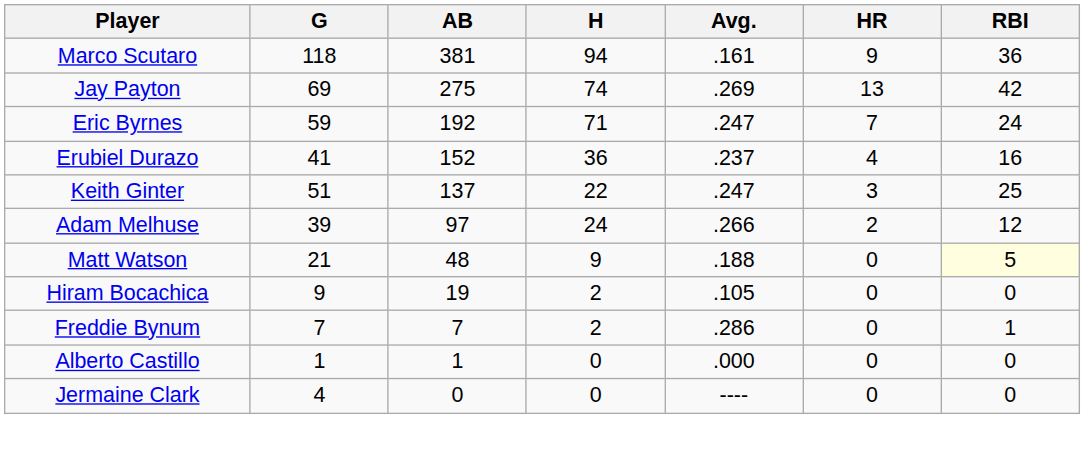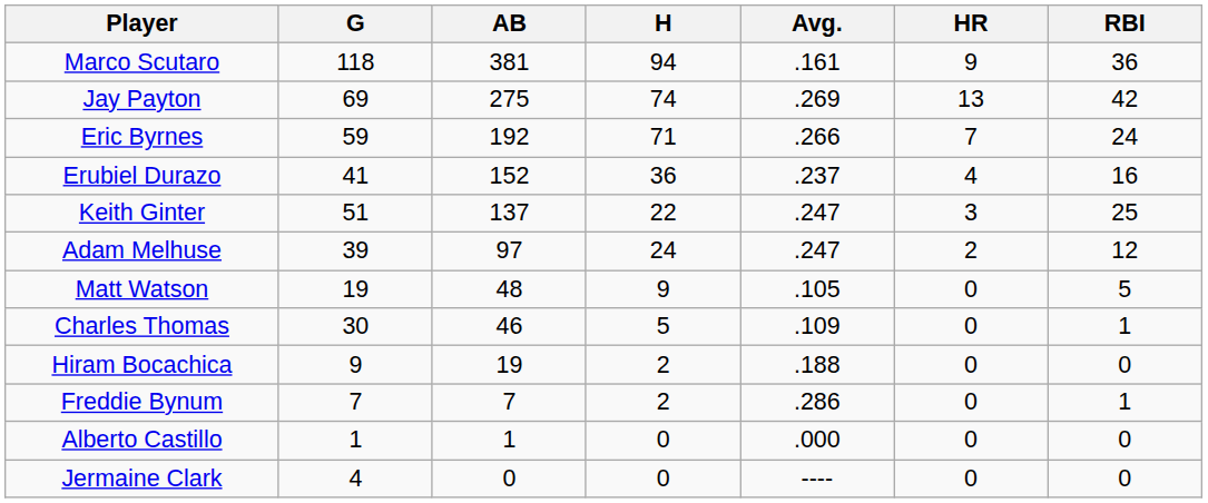 <table class="wikitable sortable">
 <tr>
 <th bgcolor="#DDDDFF" width="16%">Player</th>
 <th bgcolor="#DDDDFF" width="9%">G</th>
 <th bgcolor="#DDDDFF" width="9%">AB</th>
 <th bgcolor="#DDDDFF" width="9%">H</th>
 <th bgcolor="#DDDDFF" width="9%">Avg.</th>
 <th bgcolor="#DDDDFF" width="9%">HR</th>
 <th bgcolor="#DDDDFF" width="9%">RBI</th>
 </tr>
 <tr align=center>
 <td><a href='#'>Marco Scutaro</a></td>
 <td>118</td>
 <td>381</td>
 <td>94</td>
 <td>.161</td>
 <td>9</td>
 <td>36</td>
 </tr>
 <tr align=center>
 <td><a href='#'>Jay Payton</a></td>
 <td>69</td>
 <td>275</td>
 <td>74</td>
 <td>.269</td>
 <td>13</td>
 <td>42</td>
 </tr>
 <tr align=center>
 <td><a href='#'>Eric Byrnes</a></td>
 <td>59</td>
 <td>192</td>
 <td>71</td>
-<td>.247</td>
+<td>.266</td>
 <td>7</td>
 <td>24</td>
 </tr>
 <tr align=center>
 <td><a href='#'>Erubiel Durazo</a></td>
 <td>41</td>
 <td>152</td>
 <td>36</td>
 <td>.237</td>
 <td>4</td>
 <td>16</td>
 </tr>
 <tr align=center>
 <td><a href='#'>Keith Ginter</a></td>
 <td>51</td>
 <td>137</td>
 <td>22</td>
 <td>.247</td>
 <td>3</td>
 <td>25</td>
 </tr>
 <tr align=center>
 <td><a href='#'>Adam Melhuse</a></td>
 <td>39</td>
 <td>97</td>
 <td>24</td>
-<td>.266</td>
+<td>.247</td>
 <td>2</td>
 <td>12</td>
 </tr>
 <tr align=center>
 <td><a href='#'>Matt Watson</a></td>
-<td>21</td>
+<td>19</td>
 <td>48</td>
 <td>9</td>
-<td>.188</td>
+<td>.105</td>
 <td>0</td>
-<td style="background: lightyellow;">5</td>
+<td>5</td>
+</tr>
+<tr align=center>
+<td><a href='#'>Charles Thomas</a></td>
+<td>30</td>
+<td>46</td>
+<td>5</td>
+<td>.109</td>
+<td>0</td>
+<td>1</td>
 </tr>
 <tr align=center>
 <td><a href='#'>Hiram Bocachica</a></td>
 <td>9</td>
 <td>19</td>
 <td>2</td>
-<td>.105</td>
+<td>.188</td>
 <td>0</td>
 <td>0</td>
 </tr>
 <tr align=center>
 <td><a href='#'>Freddie Bynum</a></td>
 <td>7</td>
 <td>7</td>
 <td>2</td>
 <td>.286</td>
 <td>0</td>
 <td>1</td>
 </tr>
 <tr align=center>
 <td><a href='#'>Alberto Castillo</a></td>
 <td>1</td>
 <td>1</td>
 <td>0</td>
 <td>.000</td>
 <td>0</td>
 <td>0</td>
 </tr>
 <tr align=center>
 <td><a href='#'>Jermaine Clark</a></td>
 <td>4</td>
 <td>0</td>
 <td>0</td>
 <td>----</td>
 <td>0</td>
 <td>0</td>
 </tr>
 </table>
